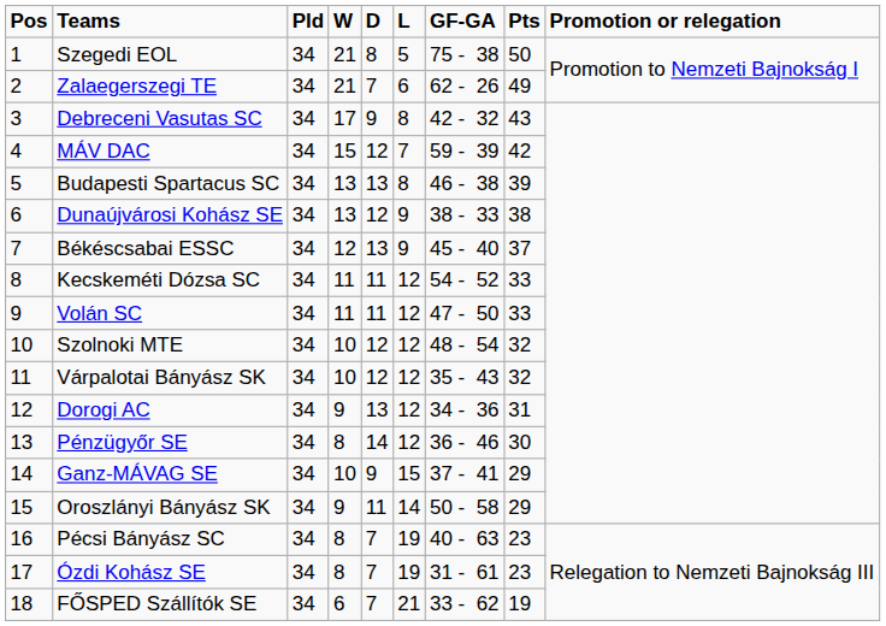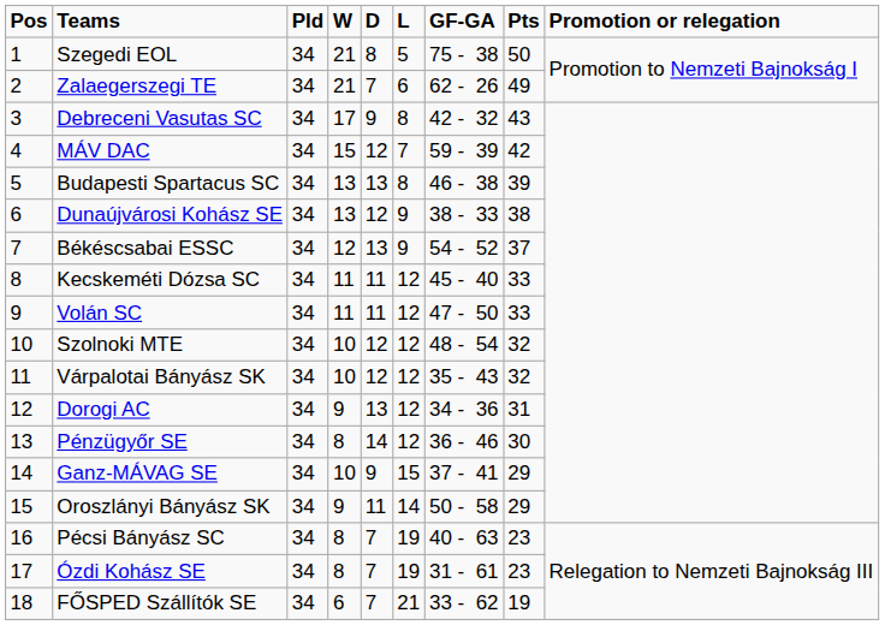 <table class="wikitable">
 <tr>
 <td><strong>Pos</strong></td>
 <td><strong>Teams</strong></td>
 <td><strong>Pld</strong></td>
 <td><strong>W</strong></td>
 <td><strong>D</strong></td>
 <td><strong>L</strong></td>
 <td><strong>GF-GA</strong></td>
 <td><strong>Pts</strong></td>
 <td><strong>Promotion or relegation</strong></td>
 </tr>
 <tr>
 <td>1</td>
 <td>Szegedi EOL</td>
 <td>34</td>
 <td>21</td>
 <td>8</td>
 <td>5</td>
 <td>75 -  38</td>
 <td>50</td>
 <td rowspan="2">Promotion to <a href='#'>Nemzeti Bajnokság I</a></td>
 </tr>
 <tr>
 <td>2</td>
 <td><a href='#'>Zalaegerszegi TE</a></td>
 <td>34</td>
 <td>21</td>
 <td>7</td>
 <td>6</td>
 <td>62 -  26</td>
 <td>49</td>
 </tr>
 <tr>
 <td>3</td>
 <td><a href='#'>Debreceni Vasutas SC</a></td>
 <td>34</td>
 <td>17</td>
 <td>9</td>
 <td>8</td>
 <td>42 -  32</td>
 <td>43</td>
 <td rowspan="13"></td>
 </tr>
 <tr>
 <td>4</td>
 <td><a href='#'>MÁV DAC</a></td>
 <td>34</td>
 <td>15</td>
 <td>12</td>
 <td>7</td>
 <td>59 -  39</td>
 <td>42</td>
 </tr>
 <tr>
 <td>5</td>
 <td>Budapesti Spartacus SC</td>
 <td>34</td>
 <td>13</td>
 <td>13</td>
 <td>8</td>
 <td>46 -  38</td>
 <td>39</td>
 </tr>
 <tr>
 <td>6</td>
 <td><a href='#'>Dunaújvárosi Kohász SE</a></td>
 <td>34</td>
 <td>13</td>
 <td>12</td>
 <td>9</td>
 <td>38 -  33</td>
 <td>38</td>
 </tr>
 <tr>
 <td>7</td>
 <td>Békéscsabai ESSC</td>
 <td>34</td>
 <td>12</td>
 <td>13</td>
 <td>9</td>
-<td>45 -  40</td>
+<td>54 -  52</td>
 <td>37</td>
 </tr>
 <tr>
 <td>8</td>
 <td>Kecskeméti Dózsa SC</td>
 <td>34</td>
 <td>11</td>
 <td>11</td>
 <td>12</td>
-<td>54 -  52</td>
+<td>45 -  40</td>
 <td>33</td>
 </tr>
 <tr>
 <td>9</td>
 <td><a href='#'>Volán SC</a></td>
 <td>34</td>
 <td>11</td>
 <td>11</td>
 <td>12</td>
 <td>47 -  50</td>
 <td>33</td>
 </tr>
 <tr>
 <td>10</td>
 <td>Szolnoki MTE</td>
 <td>34</td>
 <td>10</td>
 <td>12</td>
 <td>12</td>
 <td>48 -  54</td>
 <td>32</td>
 </tr>
 <tr>
 <td>11</td>
 <td>Várpalotai Bányász SK</td>
 <td>34</td>
 <td>10</td>
 <td>12</td>
 <td>12</td>
 <td>35 -  43</td>
 <td>32</td>
 </tr>
 <tr>
 <td>12</td>
 <td><a href='#'>Dorogi AC</a></td>
 <td>34</td>
 <td>9</td>
 <td>13</td>
 <td>12</td>
 <td>34 -  36</td>
 <td>31</td>
 </tr>
 <tr>
 <td>13</td>
 <td><a href='#'>Pénzügyőr SE</a></td>
 <td>34</td>
 <td>8</td>
 <td>14</td>
 <td>12</td>
 <td>36 -  46</td>
 <td>30</td>
 </tr>
 <tr>
 <td>14</td>
 <td><a href='#'>Ganz-MÁVAG SE</a></td>
 <td>34</td>
 <td>10</td>
 <td>9</td>
 <td>15</td>
 <td>37 -  41</td>
 <td>29</td>
 </tr>
 <tr>
 <td>15</td>
 <td>Oroszlányi Bányász SK</td>
 <td>34</td>
 <td>9</td>
 <td>11</td>
 <td>14</td>
 <td>50 -  58</td>
 <td>29</td>
 </tr>
 <tr>
 <td>16</td>
 <td>Pécsi Bányász SC</td>
 <td>34</td>
 <td>8</td>
 <td>7</td>
 <td>19</td>
 <td>40 -  63</td>
 <td>23</td>
 <td rowspan="3">Relegation to Nemzeti Bajnokság III</td>
 </tr>
 <tr>
 <td>17</td>
 <td><a href='#'>Ózdi Kohász SE</a></td>
 <td>34</td>
 <td>8</td>
 <td>7</td>
 <td>19</td>
 <td>31 -  61</td>
 <td>23</td>
 </tr>
 <tr>
 <td>18</td>
 <td>FŐSPED Szállítók SE</td>
 <td>34</td>
 <td>6</td>
 <td>7</td>
 <td>21</td>
 <td>33 -  62</td>
 <td>19</td>
 </tr>
 </table>
